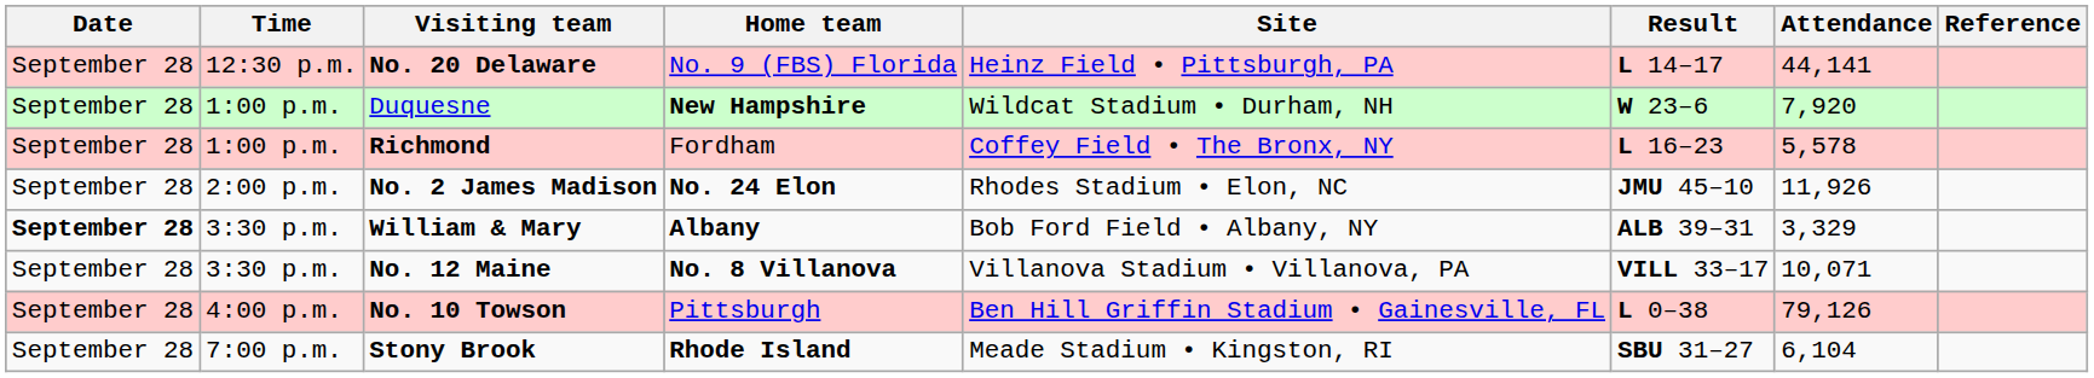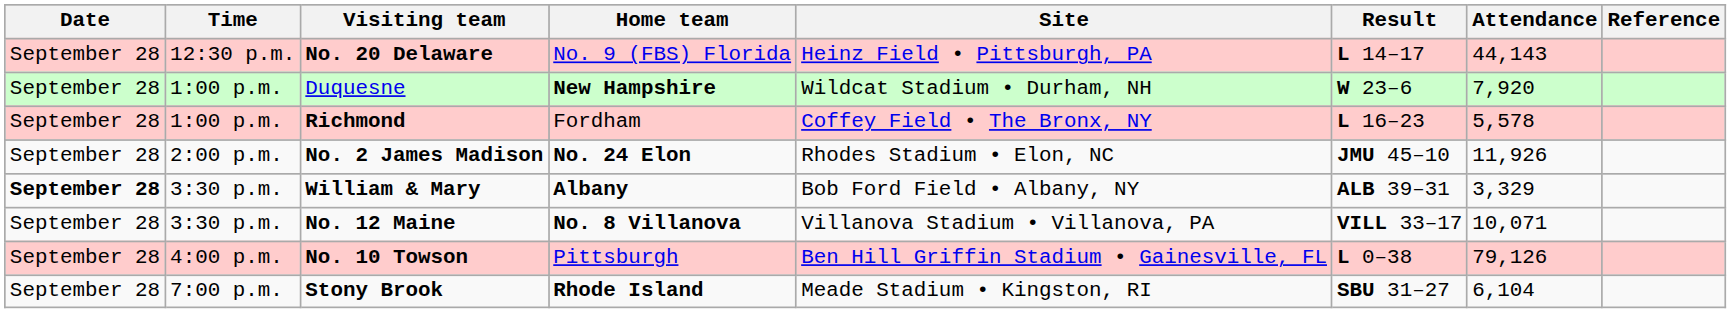 <table class="wikitable" style="font-size:95%;">
 <tr>
 <th>Date</th>
 <th>Time</th>
 <th>Visiting team</th>
 <th>Home team</th>
 <th>Site</th>
 <th>Result</th>
 <th>Attendance</th>
 <th class="unsortable">Reference</th>
 </tr>
 <tr bgcolor=#ffcccc>
 <td>September 28</td>
 <td>12:30 p.m.</td>
 <td><strong>No. 20 Delaware</strong></td>
 <td><a href='#'>No. 9 (FBS) Florida</a></td>
 <td><a href='#'>Heinz Field</a> • <a href='#'>Pittsburgh, PA</a></td>
 <td><strong>L</strong> 14–17</td>
-<td>44,141</td>
+<td>44,143</td>
 <td></td>
 </tr>
 <tr bgcolor=#ccffcc>
 <td>September 28</td>
 <td>1:00 p.m.</td>
 <td><a href='#'>Duquesne</a></td>
 <td><strong>New Hampshire</strong></td>
 <td>Wildcat Stadium • Durham, NH</td>
 <td><strong>W</strong> 23–6</td>
 <td>7,920</td>
 <td></td>
 </tr>
 <tr bgcolor=#ffcccc>
 <td>September 28</td>
 <td>1:00 p.m.</td>
 <td><strong>Richmond</strong></td>
 <td>Fordham</td>
 <td><a href='#'>Coffey Field</a> • <a href='#'>The Bronx, NY</a></td>
 <td><strong>L</strong> 16–23</td>
 <td>5,578</td>
 <td></td>
 </tr>
 <tr bgcolor=>
 <td>September 28</td>
 <td>2:00 p.m.</td>
 <td><strong>No. 2 James Madison</strong></td>
 <td><strong>No. 24 Elon</strong></td>
 <td>Rhodes Stadium • Elon, NC</td>
 <td><strong>JMU</strong> 45–10</td>
 <td>11,926</td>
 <td></td>
 </tr>
 <tr bgcolor=>
 <td><strong>September 28</strong></td>
 <td>3:30 p.m.</td>
 <td><strong>William & Mary</strong></td>
 <td><strong>Albany</strong></td>
 <td>Bob Ford Field • Albany, NY</td>
 <td><strong>ALB</strong> 39–31</td>
 <td>3,329</td>
 <td></td>
 </tr>
 <tr bgcolor=>
 <td>September 28</td>
 <td>3:30 p.m.</td>
 <td><strong>No. 12 Maine</strong></td>
 <td><strong>No. 8 Villanova</strong></td>
 <td>Villanova Stadium • Villanova, PA</td>
 <td><strong>VILL</strong> 33–17</td>
 <td>10,071</td>
 <td></td>
 </tr>
 <tr bgcolor=#ffcccc>
 <td>September 28</td>
 <td>4:00 p.m.</td>
 <td><strong>No. 10 Towson</strong></td>
 <td><a href='#'>Pittsburgh</a></td>
 <td><a href='#'>Ben Hill Griffin Stadium</a> • <a href='#'>Gainesville, FL</a></td>
 <td><strong>L</strong> 0–38</td>
 <td>79,126</td>
 <td></td>
 </tr>
 <tr bgcolor=>
 <td>September 28</td>
 <td>7:00 p.m.</td>
 <td><strong>Stony Brook</strong></td>
 <td><strong>Rhode Island</strong></td>
 <td>Meade Stadium • Kingston, RI</td>
 <td><strong>SBU</strong> 31–27</td>
 <td>6,104</td>
 <td></td>
 </tr>
 </table>
